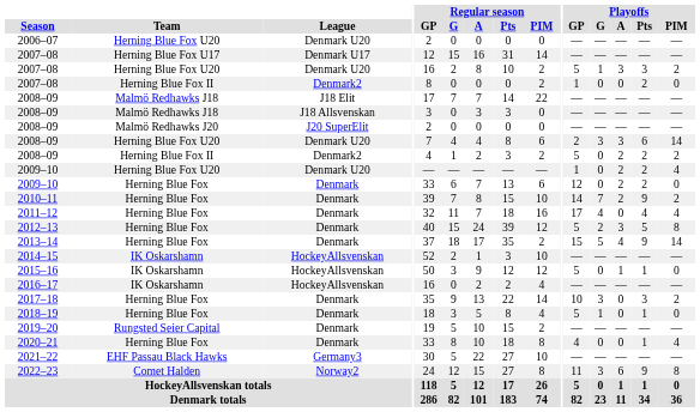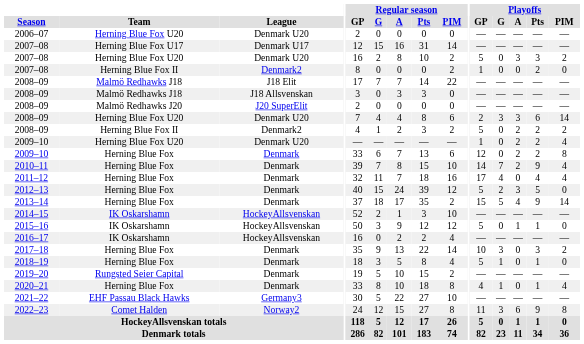 <table border="0" cellpadding="1" cellspacing="0" style="text-align:center; width:60em">
 <tr bgcolor="#e0e0e0">
 <th colspan="3" bgcolor="#ffffff"></th>
 <th rowspan="99" bgcolor="#ffffff"></th>
 <th colspan="5"><a href='#'>Regular season</a></th>
 <th rowspan="99" bgcolor="#ffffff"></th>
 <th colspan="5"><a href='#'>Playoffs</a></th>
 </tr>
 <tr bgcolor="#e0e0e0">
 <th><a href='#'>Season</a></th>
 <th>Team</th>
 <th>League</th>
 <th>GP</th>
 <th><a href='#'>G</a></th>
 <th><a href='#'>A</a></th>
 <th><a href='#'>Pts</a></th>
 <th><a href='#'>PIM</a></th>
 <th>GP</th>
 <th>G</th>
 <th>A</th>
 <th>Pts</th>
 <th>PIM</th>
 </tr>
 <tr>
 <td>2006–07</td>
 <td><a href='#'>Herning Blue Fox</a> U20</td>
 <td>Denmark U20</td>
 <td>2</td>
 <td>0</td>
 <td>0</td>
 <td>0</td>
 <td>0</td>
 <td>—</td>
 <td>—</td>
 <td>—</td>
 <td>—</td>
 <td>—</td>
 </tr>
 <tr bgcolor="#f0f0f0">
 <td>2007–08</td>
 <td>Herning Blue Fox U17</td>
 <td>Denmark U17</td>
 <td>12</td>
 <td>15</td>
 <td>16</td>
 <td>31</td>
 <td>14</td>
 <td>—</td>
 <td>—</td>
 <td>—</td>
 <td>—</td>
 <td>—</td>
 </tr>
 <tr>
 <td>2007–08</td>
 <td>Herning Blue Fox U20</td>
 <td>Denmark U20</td>
 <td>16</td>
 <td>2</td>
 <td>8</td>
 <td>10</td>
 <td>2</td>
 <td>5</td>
-<td>1</td>
+<td>0</td>
 <td>3</td>
 <td>3</td>
 <td>2</td>
 </tr>
 <tr bgcolor="#f0f0f0">
 <td>2007–08</td>
 <td>Herning Blue Fox II</td>
 <td><a href='#'>Denmark2</a></td>
 <td>8</td>
 <td>0</td>
 <td>0</td>
 <td>0</td>
 <td>2</td>
 <td>1</td>
 <td>0</td>
 <td>0</td>
 <td>2</td>
 <td>0</td>
 </tr>
 <tr>
 <td>2008–09</td>
 <td><a href='#'>Malmö Redhawks</a> J18</td>
 <td>J18 Elit</td>
 <td>17</td>
 <td>7</td>
 <td>7</td>
 <td>14</td>
 <td>22</td>
 <td>—</td>
 <td>—</td>
 <td>—</td>
 <td>—</td>
 <td>—</td>
 </tr>
 <tr bgcolor="#f0f0f0">
 <td>2008–09</td>
 <td>Malmö Redhawks J18</td>
 <td>J18 Allsvenskan</td>
 <td>3</td>
 <td>0</td>
 <td>3</td>
 <td>3</td>
 <td>0</td>
 <td>—</td>
 <td>—</td>
 <td>—</td>
 <td>—</td>
 <td>—</td>
 </tr>
 <tr>
 <td>2008–09</td>
 <td>Malmö Redhawks J20</td>
 <td><a href='#'>J20 SuperElit</a></td>
 <td>2</td>
 <td>0</td>
 <td>0</td>
 <td>0</td>
 <td>0</td>
 <td>—</td>
 <td>—</td>
 <td>—</td>
 <td>—</td>
 <td>—</td>
 </tr>
 <tr bgcolor="#f0f0f0">
 <td>2008–09</td>
 <td>Herning Blue Fox U20</td>
 <td>Denmark U20</td>
 <td>7</td>
 <td>4</td>
 <td>4</td>
 <td>8</td>
 <td>6</td>
 <td>2</td>
 <td>3</td>
 <td>3</td>
 <td>6</td>
 <td>14</td>
 </tr>
 <tr>
 <td>2008–09</td>
 <td>Herning Blue Fox II</td>
 <td>Denmark2</td>
 <td>4</td>
 <td>1</td>
 <td>2</td>
 <td>3</td>
 <td>2</td>
 <td>5</td>
 <td>0</td>
 <td>2</td>
 <td>2</td>
 <td>2</td>
 </tr>
 <tr bgcolor="#f0f0f0">
 <td>2009–10</td>
 <td>Herning Blue Fox U20</td>
 <td>Denmark U20</td>
 <td>—</td>
 <td>—</td>
 <td>—</td>
 <td>—</td>
 <td>—</td>
 <td>1</td>
 <td>0</td>
 <td>2</td>
 <td>2</td>
 <td>4</td>
 </tr>
 <tr>
 <td><a href='#'>2009–10</a></td>
 <td>Herning Blue Fox</td>
 <td><a href='#'>Denmark</a></td>
 <td>33</td>
 <td>6</td>
 <td>7</td>
 <td>13</td>
 <td>6</td>
 <td>12</td>
 <td>0</td>
 <td>2</td>
 <td>2</td>
-<td>0</td>
+<td>8</td>
 </tr>
 <tr bgcolor="#f0f0f0">
 <td><a href='#'>2010–11</a></td>
 <td>Herning Blue Fox</td>
 <td>Denmark</td>
 <td>39</td>
 <td>7</td>
 <td>8</td>
 <td>15</td>
 <td>10</td>
 <td>14</td>
 <td>7</td>
 <td>2</td>
 <td>9</td>
-<td>2</td>
+<td>4</td>
 </tr>
 <tr>
 <td><a href='#'>2011–12</a></td>
 <td>Herning Blue Fox</td>
 <td>Denmark</td>
 <td>32</td>
 <td>11</td>
 <td>7</td>
 <td>18</td>
 <td>16</td>
 <td>17</td>
 <td>4</td>
 <td>0</td>
 <td>4</td>
 <td>4</td>
 </tr>
 <tr bgcolor="#f0f0f0">
 <td><a href='#'>2012–13</a></td>
 <td>Herning Blue Fox</td>
 <td>Denmark</td>
 <td>40</td>
 <td>15</td>
 <td>24</td>
 <td>39</td>
 <td>12</td>
 <td>5</td>
 <td>2</td>
 <td>3</td>
 <td>5</td>
-<td>8</td>
+<td>0</td>
 </tr>
 <tr>
 <td><a href='#'>2013–14</a></td>
 <td>Herning Blue Fox</td>
 <td>Denmark</td>
 <td>37</td>
 <td>18</td>
 <td>17</td>
 <td>35</td>
 <td>2</td>
 <td>15</td>
 <td>5</td>
 <td>4</td>
 <td>9</td>
 <td>14</td>
 </tr>
 <tr bgcolor="#f0f0f0">
 <td><a href='#'>2014–15</a></td>
 <td><a href='#'>IK Oskarshamn</a></td>
 <td><a href='#'>HockeyAllsvenskan</a></td>
 <td>52</td>
 <td>2</td>
 <td>1</td>
 <td>3</td>
 <td>10</td>
 <td>—</td>
 <td>—</td>
 <td>—</td>
 <td>—</td>
 <td>—</td>
 </tr>
 <tr>
 <td><a href='#'>2015–16</a></td>
 <td>IK Oskarshamn</td>
 <td>HockeyAllsvenskan</td>
 <td>50</td>
 <td>3</td>
 <td>9</td>
 <td>12</td>
 <td>12</td>
 <td>5</td>
 <td>0</td>
 <td>1</td>
 <td>1</td>
 <td>0</td>
 </tr>
 <tr bgcolor="#f0f0f0">
 <td><a href='#'>2016–17</a></td>
 <td>IK Oskarshamn</td>
 <td>HockeyAllsvenskan</td>
 <td>16</td>
 <td>0</td>
 <td>2</td>
 <td>2</td>
 <td>4</td>
 <td>—</td>
 <td>—</td>
 <td>—</td>
 <td>—</td>
 <td>—</td>
 </tr>
 <tr>
 <td><a href='#'>2017–18</a></td>
 <td>Herning Blue Fox</td>
 <td>Denmark</td>
 <td>35</td>
 <td>9</td>
 <td>13</td>
 <td>22</td>
 <td>14</td>
 <td>10</td>
 <td>3</td>
 <td>0</td>
 <td>3</td>
 <td>2</td>
 </tr>
 <tr bgcolor="#f0f0f0">
 <td><a href='#'>2018–19</a></td>
 <td>Herning Blue Fox</td>
 <td>Denmark</td>
 <td>18</td>
 <td>3</td>
 <td>5</td>
 <td>8</td>
 <td>4</td>
 <td>5</td>
 <td>1</td>
 <td>0</td>
 <td>1</td>
 <td>0</td>
 </tr>
 <tr>
 <td><a href='#'>2019–20</a></td>
 <td><a href='#'>Rungsted Seier Capital</a></td>
 <td>Denmark</td>
 <td>19</td>
 <td>5</td>
 <td>10</td>
 <td>15</td>
 <td>2</td>
 <td>—</td>
 <td>—</td>
 <td>—</td>
 <td>—</td>
 <td>—</td>
 </tr>
 <tr bgcolor="#f0f0f0">
 <td><a href='#'>2020–21</a></td>
 <td>Herning Blue Fox</td>
 <td>Denmark</td>
 <td>33</td>
 <td>8</td>
 <td>10</td>
 <td>18</td>
 <td>8</td>
 <td>4</td>
-<td>0</td>
+<td>1</td>
 <td>0</td>
 <td>1</td>
 <td>4</td>
 </tr>
 <tr>
 <td><a href='#'>2021–22</a></td>
 <td><a href='#'>EHF Passau Black Hawks</a></td>
 <td><a href='#'>Germany3</a></td>
 <td>30</td>
 <td>5</td>
 <td>22</td>
 <td>27</td>
 <td>10</td>
 <td>—</td>
 <td>—</td>
 <td>—</td>
 <td>—</td>
 <td>—</td>
 </tr>
 <tr bgcolor="#f0f0f0">
 <td><a href='#'>2022–23</a></td>
 <td><a href='#'>Comet Halden</a></td>
 <td><a href='#'>Norway2</a></td>
 <td>24</td>
 <td>12</td>
 <td>15</td>
 <td>27</td>
 <td>8</td>
 <td>11</td>
 <td>3</td>
 <td>6</td>
 <td>9</td>
 <td>8</td>
 </tr>
 <tr>
 </tr>
 <tr ALIGN="center" bgcolor="#e0e0e0">
 <th colspan="3">HockeyAllsvenskan totals</th>
 <th ALIGN="center">118</th>
 <th ALIGN="center">5</th>
 <th ALIGN="center">12</th>
 <th ALIGN="center">17</th>
 <th ALIGN="center">26</th>
 <th ALIGN="center">5</th>
 <th ALIGN="center">0</th>
 <th ALIGN="center">1</th>
 <th ALIGN="center">1</th>
 <th ALIGN="center">0</th>
 </tr>
 <tr>
 </tr>
 <tr ALIGN="center" bgcolor="#e0e0e0">
 <th colspan="3">Denmark totals</th>
 <th ALIGN="center">286</th>
 <th ALIGN="center">82</th>
 <th ALIGN="center">101</th>
 <th ALIGN="center">183</th>
 <th ALIGN="center">74</th>
 <th ALIGN="center">82</th>
 <th ALIGN="center">23</th>
 <th ALIGN="center">11</th>
 <th ALIGN="center">34</th>
 <th ALIGN="center">36</th>
 </tr>
 </table>
